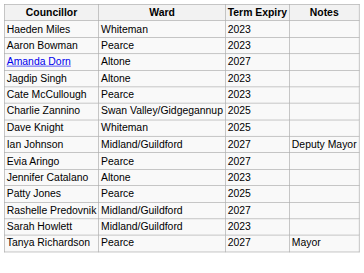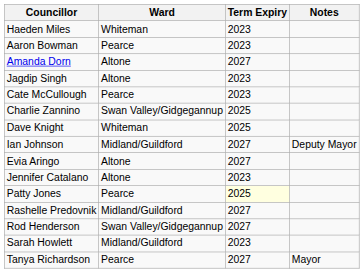 <table class="wikitable sortable">
 <tr>
 <th>Councillor</th>
 <th>Ward</th>
 <th>Term Expiry</th>
 <th>Notes</th>
 </tr>
 <tr>
 <td>Haeden Miles</td>
 <td>Whiteman</td>
 <td>2023</td>
 <td></td>
 </tr>
 <tr>
 <td>Aaron Bowman</td>
 <td>Pearce</td>
 <td>2023</td>
 <td></td>
 </tr>
 <tr>
 <td><a href='#'>Amanda Dorn</a></td>
 <td>Altone</td>
 <td>2027</td>
 <td></td>
 </tr>
 <tr>
 <td>Jagdip Singh</td>
 <td>Altone</td>
 <td>2023</td>
 <td></td>
 </tr>
 <tr>
 <td>Cate McCullough</td>
 <td>Pearce</td>
 <td>2023</td>
 <td></td>
 </tr>
 <tr>
 <td>Charlie Zannino</td>
 <td>Swan Valley/Gidgegannup</td>
 <td>2025</td>
 <td></td>
 </tr>
 <tr>
 <td>Dave Knight</td>
 <td>Whiteman</td>
 <td>2025</td>
 <td></td>
 </tr>
 <tr>
 <td>Ian Johnson</td>
 <td>Midland/Guildford</td>
 <td>2027</td>
 <td>Deputy Mayor</td>
 </tr>
 <tr>
 <td>Evia Aringo</td>
-<td>Pearce</td>
+<td>Altone</td>
 <td>2027</td>
 <td></td>
 </tr>
 <tr>
 <td>Jennifer Catalano</td>
 <td>Altone</td>
 <td>2023</td>
 <td></td>
 </tr>
 <tr>
 <td>Patty Jones</td>
 <td>Pearce</td>
-<td>2025</td>
+<td style="background: lightyellow;">2025</td>
 <td></td>
 </tr>
 <tr>
 <td>Rashelle Predovnik</td>
 <td>Midland/Guildford</td>
+<td>2027</td>
+<td></td>
+</tr>
+<tr>
+<td>Rod Henderson</td>
+<td>Swan Valley/Gidgegannup</td>
 <td>2027</td>
 <td></td>
 </tr>
 <tr>
 <td>Sarah Howlett</td>
 <td>Midland/Guildford</td>
 <td>2023</td>
 <td></td>
 </tr>
 <tr>
 <td>Tanya Richardson</td>
 <td>Pearce</td>
 <td>2027</td>
 <td>Mayor</td>
 </tr>
 </table>
